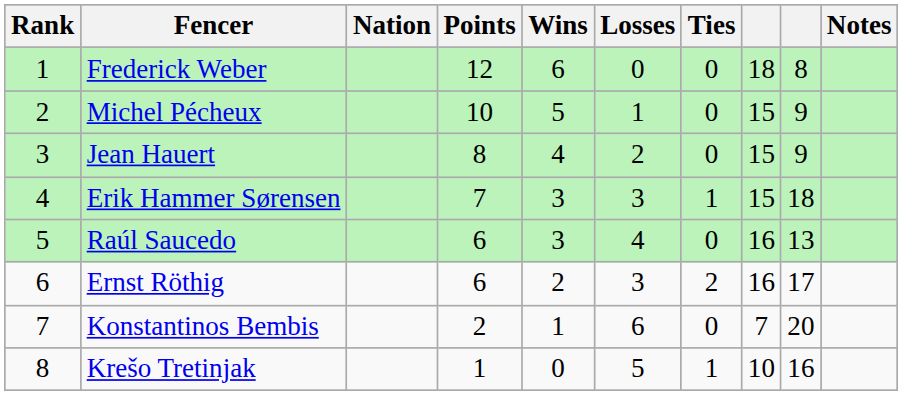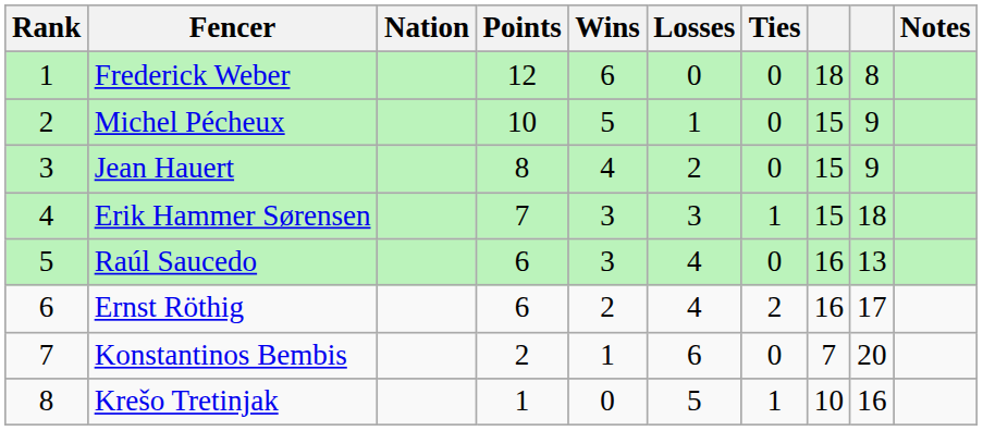 <table class="wikitable sortable" style="text-align: center;">
 <tr>
 <th>Rank</th>
 <th>Fencer</th>
 <th>Nation</th>
 <th>Points</th>
 <th>Wins</th>
 <th>Losses</th>
 <th>Ties</th>
 <th></th>
 <th></th>
 <th>Notes</th>
 </tr>
 <tr style="background:#bbf3bb;">
 <td>1</td>
 <td align=left><a href='#'>Frederick Weber</a></td>
 <td align=left></td>
 <td>12</td>
 <td>6</td>
 <td>0</td>
 <td>0</td>
 <td>18</td>
 <td>8</td>
 <td></td>
 </tr>
 <tr style="background:#bbf3bb;">
 <td>2</td>
 <td align=left><a href='#'>Michel Pécheux</a></td>
 <td align=left></td>
 <td>10</td>
 <td>5</td>
 <td>1</td>
 <td>0</td>
 <td>15</td>
 <td>9</td>
 <td></td>
 </tr>
 <tr style="background:#bbf3bb;">
 <td>3</td>
 <td align=left><a href='#'>Jean Hauert</a></td>
 <td align=left></td>
 <td>8</td>
 <td>4</td>
 <td>2</td>
 <td>0</td>
 <td>15</td>
 <td>9</td>
 <td></td>
 </tr>
 <tr style="background:#bbf3bb;">
 <td>4</td>
 <td align=left><a href='#'>Erik Hammer Sørensen</a></td>
 <td align=left></td>
 <td>7</td>
 <td>3</td>
 <td>3</td>
 <td>1</td>
 <td>15</td>
 <td>18</td>
 <td></td>
 </tr>
 <tr style="background:#bbf3bb;">
 <td>5</td>
 <td align=left><a href='#'>Raúl Saucedo</a></td>
 <td align=left></td>
 <td>6</td>
 <td>3</td>
 <td>4</td>
 <td>0</td>
 <td>16</td>
 <td>13</td>
 <td></td>
 </tr>
 <tr>
 <td>6</td>
 <td align=left><a href='#'>Ernst Röthig</a></td>
 <td align=left></td>
 <td>6</td>
 <td>2</td>
-<td>3</td>
+<td>4</td>
 <td>2</td>
 <td>16</td>
 <td>17</td>
 <td></td>
 </tr>
 <tr>
 <td>7</td>
 <td align=left><a href='#'>Konstantinos Bembis</a></td>
 <td align=left></td>
 <td>2</td>
 <td>1</td>
 <td>6</td>
 <td>0</td>
 <td>7</td>
 <td>20</td>
 <td></td>
 </tr>
 <tr>
 <td>8</td>
 <td align=left><a href='#'>Krešo Tretinjak</a></td>
 <td align=left></td>
 <td>1</td>
 <td>0</td>
 <td>5</td>
 <td>1</td>
 <td>10</td>
 <td>16</td>
 <td></td>
 </tr>
 </table>
